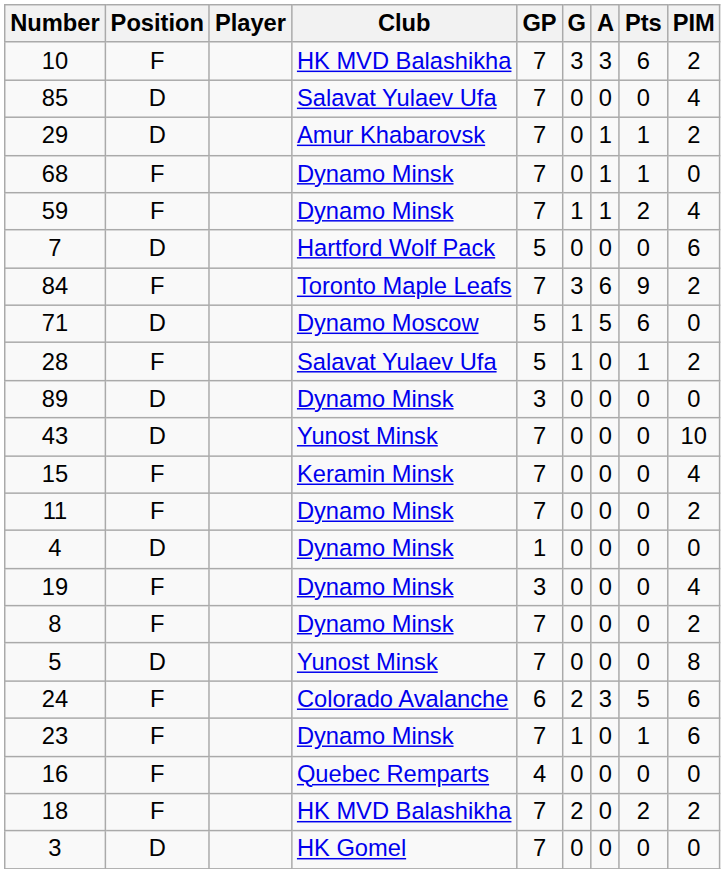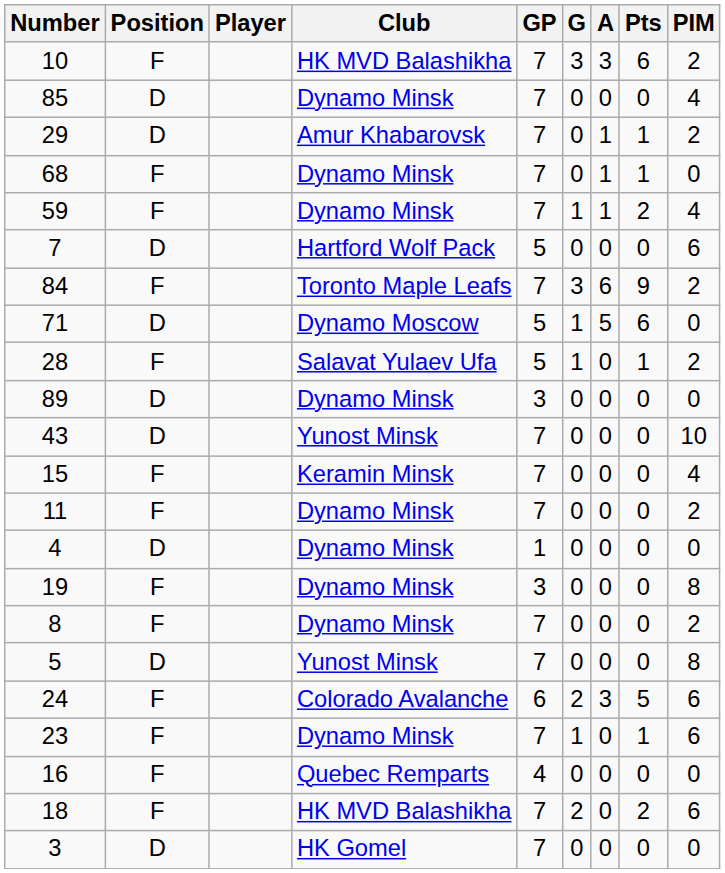 <table class="wikitable sortable" style="text-align: center;">
 <tr>
 <th>Number</th>
 <th>Position</th>
 <th>Player</th>
 <th>Club</th>
 <th>GP</th>
 <th>G</th>
 <th>A</th>
 <th>Pts</th>
 <th>PIM</th>
 </tr>
 <tr>
 <td>10</td>
 <td>F</td>
 <td align=left></td>
 <td align=left><a href='#'>HK MVD Balashikha</a></td>
 <td>7</td>
 <td>3</td>
 <td>3</td>
 <td>6</td>
 <td>2</td>
 </tr>
 <tr>
 <td>85</td>
 <td>D</td>
 <td align=left></td>
-<td align=left><a href='#'>Salavat Yulaev Ufa</a></td>
+<td align=left><a href='#'>Dynamo Minsk</a></td>
 <td>7</td>
 <td>0</td>
 <td>0</td>
 <td>0</td>
 <td>4</td>
 </tr>
 <tr>
 <td>29</td>
 <td>D</td>
 <td align=left></td>
 <td align=left><a href='#'>Amur Khabarovsk</a></td>
 <td>7</td>
 <td>0</td>
 <td>1</td>
 <td>1</td>
 <td>2</td>
 </tr>
 <tr>
 <td>68</td>
 <td>F</td>
 <td align=left></td>
 <td align=left><a href='#'>Dynamo Minsk</a></td>
 <td>7</td>
 <td>0</td>
 <td>1</td>
 <td>1</td>
 <td>0</td>
 </tr>
 <tr>
 <td>59</td>
 <td>F</td>
 <td align=left></td>
 <td align=left><a href='#'>Dynamo Minsk</a></td>
 <td>7</td>
 <td>1</td>
 <td>1</td>
 <td>2</td>
 <td>4</td>
 </tr>
 <tr>
 <td>7</td>
 <td>D</td>
 <td align=left></td>
 <td align=left><a href='#'>Hartford Wolf Pack</a></td>
 <td>5</td>
 <td>0</td>
 <td>0</td>
 <td>0</td>
 <td>6</td>
 </tr>
 <tr>
 <td>84</td>
 <td>F</td>
 <td align=left></td>
 <td align=left><a href='#'>Toronto Maple Leafs</a></td>
 <td>7</td>
 <td>3</td>
 <td>6</td>
 <td>9</td>
 <td>2</td>
 </tr>
 <tr>
 <td>71</td>
 <td>D</td>
 <td align=left></td>
 <td align=left><a href='#'>Dynamo Moscow</a></td>
 <td>5</td>
 <td>1</td>
 <td>5</td>
 <td>6</td>
 <td>0</td>
 </tr>
 <tr>
 <td>28</td>
 <td>F</td>
 <td align=left></td>
 <td align=left><a href='#'>Salavat Yulaev Ufa</a></td>
 <td>5</td>
 <td>1</td>
 <td>0</td>
 <td>1</td>
 <td>2</td>
 </tr>
 <tr>
 <td>89</td>
 <td>D</td>
 <td align=left></td>
 <td align=left><a href='#'>Dynamo Minsk</a></td>
 <td>3</td>
 <td>0</td>
 <td>0</td>
 <td>0</td>
 <td>0</td>
 </tr>
 <tr>
 <td>43</td>
 <td>D</td>
 <td align=left></td>
 <td align=left><a href='#'>Yunost Minsk</a></td>
 <td>7</td>
 <td>0</td>
 <td>0</td>
 <td>0</td>
 <td>10</td>
 </tr>
 <tr>
 <td>15</td>
 <td>F</td>
 <td align=left></td>
 <td align=left><a href='#'>Keramin Minsk</a></td>
 <td>7</td>
 <td>0</td>
 <td>0</td>
 <td>0</td>
 <td>4</td>
 </tr>
 <tr>
 <td>11</td>
 <td>F</td>
 <td align=left></td>
 <td align=left><a href='#'>Dynamo Minsk</a></td>
 <td>7</td>
 <td>0</td>
 <td>0</td>
 <td>0</td>
 <td>2</td>
 </tr>
 <tr>
 <td>4</td>
 <td>D</td>
 <td align=left></td>
 <td align=left><a href='#'>Dynamo Minsk</a></td>
 <td>1</td>
 <td>0</td>
 <td>0</td>
 <td>0</td>
 <td>0</td>
 </tr>
 <tr>
 <td>19</td>
 <td>F</td>
 <td align=left></td>
 <td align=left><a href='#'>Dynamo Minsk</a></td>
 <td>3</td>
 <td>0</td>
 <td>0</td>
 <td>0</td>
-<td>4</td>
+<td>8</td>
 </tr>
 <tr>
 <td>8</td>
 <td>F</td>
 <td align=left></td>
 <td align=left><a href='#'>Dynamo Minsk</a></td>
 <td>7</td>
 <td>0</td>
 <td>0</td>
 <td>0</td>
 <td>2</td>
 </tr>
 <tr>
 <td>5</td>
 <td>D</td>
 <td align=left></td>
 <td align=left><a href='#'>Yunost Minsk</a></td>
 <td>7</td>
 <td>0</td>
 <td>0</td>
 <td>0</td>
 <td>8</td>
 </tr>
 <tr>
 <td>24</td>
 <td>F</td>
 <td align=left></td>
 <td align=left><a href='#'>Colorado Avalanche</a></td>
 <td>6</td>
 <td>2</td>
 <td>3</td>
 <td>5</td>
 <td>6</td>
 </tr>
 <tr>
 <td>23</td>
 <td>F</td>
 <td align=left></td>
 <td align=left><a href='#'>Dynamo Minsk</a></td>
 <td>7</td>
 <td>1</td>
 <td>0</td>
 <td>1</td>
 <td>6</td>
 </tr>
 <tr>
 <td>16</td>
 <td>F</td>
 <td align=left></td>
 <td align=left><a href='#'>Quebec Remparts</a></td>
 <td>4</td>
 <td>0</td>
 <td>0</td>
 <td>0</td>
 <td>0</td>
 </tr>
 <tr>
 <td>18</td>
 <td>F</td>
 <td align=left></td>
 <td align=left><a href='#'>HK MVD Balashikha</a></td>
 <td>7</td>
 <td>2</td>
 <td>0</td>
 <td>2</td>
-<td>2</td>
+<td>6</td>
 </tr>
 <tr>
 <td>3</td>
 <td>D</td>
 <td align=left></td>
 <td align=left><a href='#'>HK Gomel</a></td>
 <td>7</td>
 <td>0</td>
 <td>0</td>
 <td>0</td>
 <td>0</td>
 </tr>
 <tr>
 </tr>
 </table>
